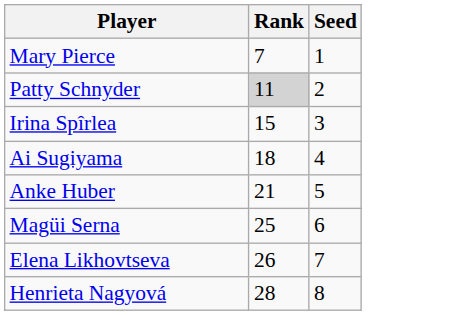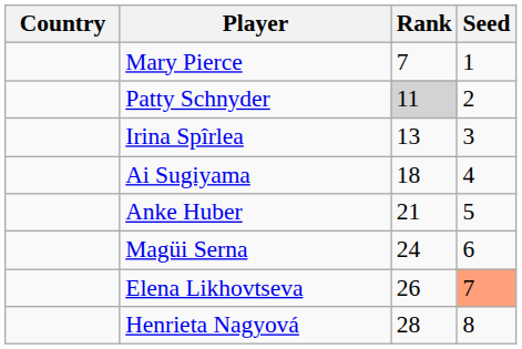 <table class="sortable wikitable">
 <tr>
+<th width="70">Country</th>
 <th width="175">Player</th>
 <th>Rank</th>
 <th>Seed</th>
 </tr>
 <tr>
+<td></td>
 <td><a href='#'>Mary Pierce</a></td>
 <td>7</td>
 <td>1</td>
 </tr>
 <tr>
+<td></td>
 <td><a href='#'>Patty Schnyder</a></td>
 <td style="background: lightgrey;">11</td>
 <td>2</td>
 </tr>
 <tr>
+<td></td>
 <td><a href='#'>Irina Spîrlea</a></td>
-<td>15</td>
+<td>13</td>
 <td>3</td>
 </tr>
 <tr>
+<td></td>
 <td><a href='#'>Ai Sugiyama</a></td>
 <td>18</td>
 <td>4</td>
 </tr>
 <tr>
+<td></td>
 <td><a href='#'>Anke Huber</a></td>
 <td>21</td>
 <td>5</td>
 </tr>
 <tr>
+<td></td>
 <td><a href='#'>Magüi Serna</a></td>
-<td>25</td>
+<td>24</td>
 <td>6</td>
 </tr>
 <tr>
+<td></td>
 <td><a href='#'>Elena Likhovtseva</a></td>
 <td>26</td>
-<td>7</td>
+<td style="background: lightsalmon;">7</td>
 </tr>
 <tr>
+<td></td>
 <td><a href='#'>Henrieta Nagyová</a></td>
 <td>28</td>
 <td>8</td>
 </tr>
 </table>
